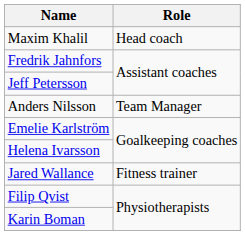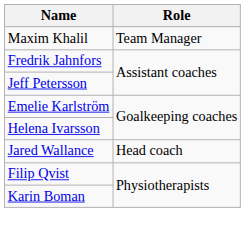 <table class="wikitable">
 <tr>
 <th>Name</th>
 <th>Role</th>
 </tr>
 <tr>
 <td> Maxim Khalil</td>
-<td>Head coach</td>
+<td>Team Manager</td>
 </tr>
 <tr>
 <td> <a href='#'>Fredrik Jahnfors</a></td>
 <td rowspan="2">Assistant coaches</td>
 </tr>
 <tr>
 <td> <a href='#'>Jeff Petersson</a></td>
-</tr>
-<tr>
-<td> Anders Nilsson</td>
-<td>Team Manager</td>
 </tr>
 <tr>
 <td> <a href='#'>Emelie Karlström</a></td>
 <td rowspan="2">Goalkeeping coaches</td>
 </tr>
 <tr>
 <td> <a href='#'>Helena Ivarsson</a></td>
 </tr>
 <tr>
 <td> <a href='#'>Jared Wallance</a></td>
-<td>Fitness trainer</td>
+<td>Head coach</td>
 </tr>
 <tr>
 <td> <a href='#'>Filip Qvist</a></td>
 <td rowspan="2">Physiotherapists</td>
 </tr>
 <tr>
 <td> <a href='#'>Karin Boman</a></td>
 </tr>
 </table>
